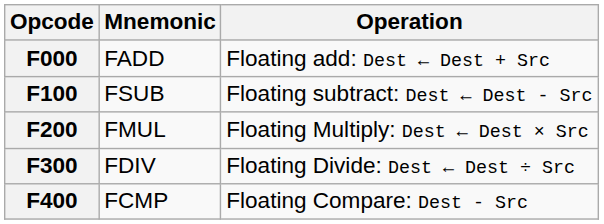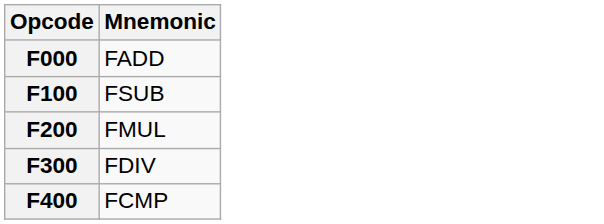 <table class="wikitable">
 <tr>
 <th>Opcode</th>
 <th>Mnemonic</th>
-<th>Operation</th>
 </tr>
 <tr>
 <th>F000</th>
 <td>FADD</td>
-<td>Floating add: <code>Dest ← Dest + Src</code></td>
 </tr>
 <tr>
 <th>F100</th>
 <td>FSUB</td>
-<td>Floating subtract: <code>Dest ← Dest - Src</code></td>
 </tr>
 <tr>
 <th>F200</th>
 <td>FMUL</td>
-<td>Floating Multiply: <code>Dest ← Dest × Src</code></td>
 </tr>
 <tr>
 <th>F300</th>
 <td>FDIV</td>
-<td>Floating Divide: <code>Dest ← Dest ÷ Src</code></td>
 </tr>
 <tr>
 <th>F400</th>
 <td>FCMP</td>
-<td>Floating Compare: <code>Dest - Src</code></td>
 </tr>
 </table>
